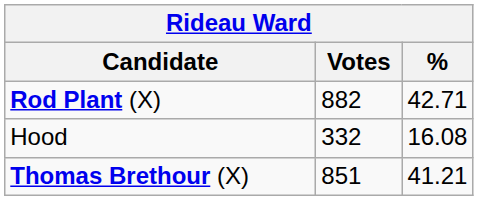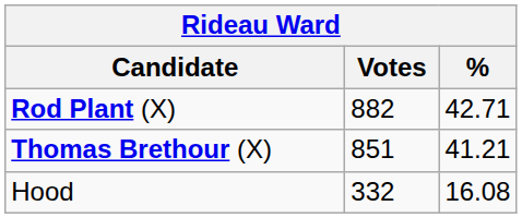 <table class="wikitable">
 <tr>
 <th colspan="3"><a href='#'>Rideau Ward</a></th>
 </tr>
 <tr>
 <th style="width: 200px">Candidate</th>
 <th style="width: 50px">Votes</th>
 <th style="width: 40px">%</th>
 </tr>
 <tr>
 <td><strong><a href='#'>Rod Plant</a></strong> (X)</td>
 <td>882</td>
 <td>42.71</td>
 </tr>
 <tr>
+<td><strong><a href='#'>Thomas Brethour</a></strong> (X)</td>
+<td>851</td>
+<td>41.21</td>
+</tr>
+<tr>
 <td>Hood</td>
 <td>332</td>
 <td>16.08</td>
 </tr>
-<tr>
-<td><strong><a href='#'>Thomas Brethour</a></strong> (X)</td>
-<td>851</td>
-<td>41.21</td>
-</tr>
 </table>
